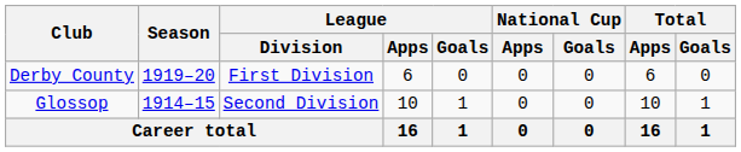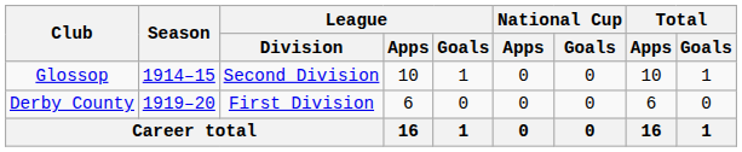 <table class="wikitable" style="text-align: center">
 <tr>
 <th rowspan="2">Club</th>
 <th rowspan="2">Season</th>
 <th colspan="3">League</th>
 <th colspan="2">National Cup</th>
 <th colspan="2">Total</th>
 </tr>
 <tr>
 <th>Division</th>
 <th>Apps</th>
 <th>Goals</th>
 <th>Apps</th>
 <th>Goals</th>
 <th>Apps</th>
 <th>Goals</th>
 </tr>
 <tr>
+<td><a href='#'>Glossop</a></td>
+<td><a href='#'>1914–15</a></td>
+<td><a href='#'>Second Division</a></td>
+<td>10</td>
+<td>1</td>
+<td>0</td>
+<td>0</td>
+<td>10</td>
+<td>1</td>
+</tr>
+<tr>
 <td><a href='#'>Derby County</a></td>
 <td><a href='#'>1919–20</a></td>
 <td><a href='#'>First Division</a></td>
 <td>6</td>
 <td>0</td>
 <td>0</td>
 <td>0</td>
 <td>6</td>
 <td>0</td>
 </tr>
 <tr>
-<td><a href='#'>Glossop</a></td>
-<td><a href='#'>1914–15</a></td>
-<td><a href='#'>Second Division</a></td>
-<td>10</td>
-<td>1</td>
-<td>0</td>
-<td>0</td>
-<td>10</td>
-<td>1</td>
-</tr>
-<tr>
 <th colspan="3">Career total</th>
 <th>16</th>
 <th>1</th>
 <th>0</th>
 <th>0</th>
 <th>16</th>
 <th>1</th>
 </tr>
 </table>
